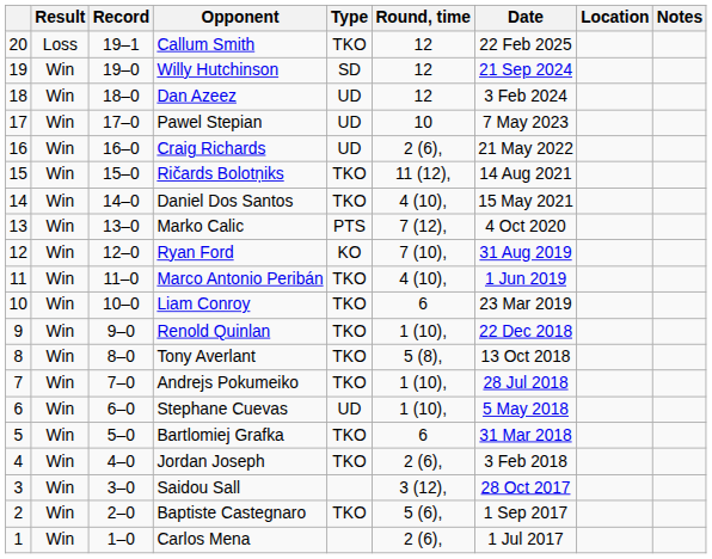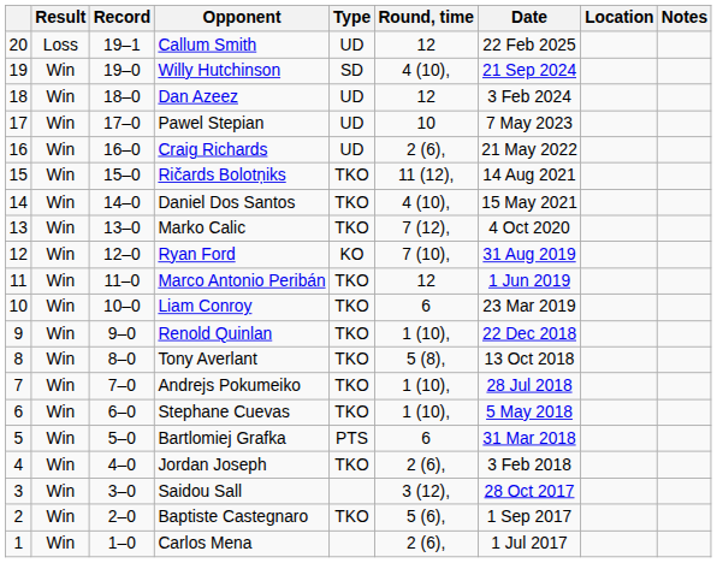 <table class=wikitable style=text-align:center>
 <tr>
 <th></th>
 <th>Result</th>
 <th>Record</th>
 <th>Opponent</th>
 <th>Type</th>
 <th>Round, time</th>
 <th>Date</th>
 <th>Location</th>
 <th>Notes</th>
 </tr>
 <tr>
 <td>20</td>
 <td>Loss</td>
 <td>19–1</td>
 <td align=left><a href='#'>Callum Smith</a></td>
-<td>TKO</td>
+<td>UD</td>
 <td>12</td>
 <td>22 Feb 2025</td>
 <td align=left></td>
 <td align=left></td>
 </tr>
 <tr>
 <td>19</td>
 <td>Win</td>
 <td>19–0</td>
 <td align=left><a href='#'>Willy Hutchinson</a></td>
 <td>SD</td>
-<td>12</td>
+<td>4 (10), </td>
 <td><a href='#'>21 Sep 2024</a></td>
 <td align=left></td>
 <td align=left></td>
 </tr>
 <tr>
 <td>18</td>
 <td>Win</td>
 <td>18–0</td>
 <td align=left><a href='#'>Dan Azeez</a></td>
 <td>UD</td>
 <td>12</td>
 <td>3 Feb 2024</td>
 <td align=left></td>
 <td align=left></td>
 </tr>
 <tr>
 <td>17</td>
 <td>Win</td>
 <td>17–0</td>
 <td align=left>Pawel Stepian</td>
 <td>UD</td>
 <td>10</td>
 <td>7 May 2023</td>
 <td align=left></td>
 <td align=left></td>
 </tr>
 <tr>
 <td>16</td>
 <td>Win</td>
 <td>16–0</td>
 <td align=left><a href='#'>Craig Richards</a></td>
 <td>UD</td>
 <td>2 (6), </td>
 <td>21 May 2022</td>
 <td align=left></td>
 <td align=left></td>
 </tr>
 <tr>
 <td>15</td>
 <td>Win</td>
 <td>15–0</td>
 <td align=left><a href='#'>Ričards Bolotņiks</a></td>
 <td>TKO</td>
 <td>11 (12), </td>
 <td>14 Aug 2021</td>
 <td align=left></td>
 <td align=left></td>
 </tr>
 <tr>
 <td>14</td>
 <td>Win</td>
 <td>14–0</td>
 <td align=left>Daniel Dos Santos</td>
 <td>TKO</td>
 <td>4 (10), </td>
 <td>15 May 2021</td>
 <td align=left></td>
 <td align=left></td>
 </tr>
 <tr>
 <td>13</td>
 <td>Win</td>
 <td>13–0</td>
 <td align=left>Marko Calic</td>
-<td>PTS</td>
+<td>TKO</td>
 <td>7 (12), </td>
 <td>4 Oct 2020</td>
 <td align=left></td>
 <td align=left></td>
 </tr>
 <tr>
 <td>12</td>
 <td>Win</td>
 <td>12–0</td>
 <td align=left><a href='#'>Ryan Ford</a></td>
 <td>KO</td>
 <td>7 (10), </td>
 <td><a href='#'>31 Aug 2019</a></td>
 <td align=left></td>
 <td align=left></td>
 </tr>
 <tr>
 <td>11</td>
 <td>Win</td>
 <td>11–0</td>
 <td align=left><a href='#'>Marco Antonio Peribán</a></td>
 <td>TKO</td>
-<td>4 (10), </td>
+<td>12</td>
 <td><a href='#'>1 Jun 2019</a></td>
 <td align=left></td>
 <td align=left></td>
 </tr>
 <tr>
 <td>10</td>
 <td>Win</td>
 <td>10–0</td>
 <td align=left><a href='#'>Liam Conroy</a></td>
 <td>TKO</td>
 <td>6</td>
 <td>23 Mar 2019</td>
 <td align=left></td>
 <td align=left></td>
 </tr>
 <tr>
 <td>9</td>
 <td>Win</td>
 <td>9–0</td>
 <td align=left><a href='#'>Renold Quinlan</a></td>
 <td>TKO</td>
 <td>1 (10), </td>
 <td><a href='#'>22 Dec 2018</a></td>
 <td align=left></td>
 <td align=left></td>
 </tr>
 <tr>
 <td>8</td>
 <td>Win</td>
 <td>8–0</td>
 <td align=left>Tony Averlant</td>
 <td>TKO</td>
 <td>5 (8), </td>
 <td>13 Oct 2018</td>
 <td align=left></td>
 <td align=left></td>
 </tr>
 <tr>
 <td>7</td>
 <td>Win</td>
 <td>7–0</td>
 <td align=left>Andrejs Pokumeiko</td>
 <td>TKO</td>
 <td>1 (10), </td>
 <td><a href='#'>28 Jul 2018</a></td>
 <td align=left></td>
 <td align=left></td>
 </tr>
 <tr>
 <td>6</td>
 <td>Win</td>
 <td>6–0</td>
 <td align=left>Stephane Cuevas</td>
-<td>UD</td>
+<td>TKO</td>
 <td>1 (10), </td>
 <td><a href='#'>5 May 2018</a></td>
 <td align=left></td>
 <td align=left></td>
 </tr>
 <tr>
 <td>5</td>
 <td>Win</td>
 <td>5–0</td>
 <td align=left>Bartlomiej Grafka</td>
-<td>TKO</td>
+<td>PTS</td>
 <td>6</td>
 <td><a href='#'>31 Mar 2018</a></td>
 <td align=left></td>
 <td align=left></td>
 </tr>
 <tr>
 <td>4</td>
 <td>Win</td>
 <td>4–0</td>
 <td align=left>Jordan Joseph</td>
 <td>TKO</td>
 <td>2 (6), </td>
 <td>3 Feb 2018</td>
 <td align=left></td>
 <td align=left></td>
 </tr>
 <tr>
 <td>3</td>
 <td>Win</td>
 <td>3–0</td>
 <td align=left>Saidou Sall</td>
 <td></td>
 <td>3 (12), </td>
 <td><a href='#'>28 Oct 2017</a></td>
 <td align=left></td>
 <td align=left></td>
 </tr>
 <tr>
 <td>2</td>
 <td>Win</td>
 <td>2–0</td>
 <td align=left>Baptiste Castegnaro</td>
 <td>TKO</td>
 <td>5 (6), </td>
 <td>1 Sep 2017</td>
 <td align=left></td>
 <td align=left></td>
 </tr>
 <tr>
 <td>1</td>
 <td>Win</td>
 <td>1–0</td>
 <td align=left>Carlos Mena</td>
 <td></td>
 <td>2 (6), </td>
 <td>1 Jul 2017</td>
 <td align=left></td>
 <td align=left></td>
 </tr>
 </table>
